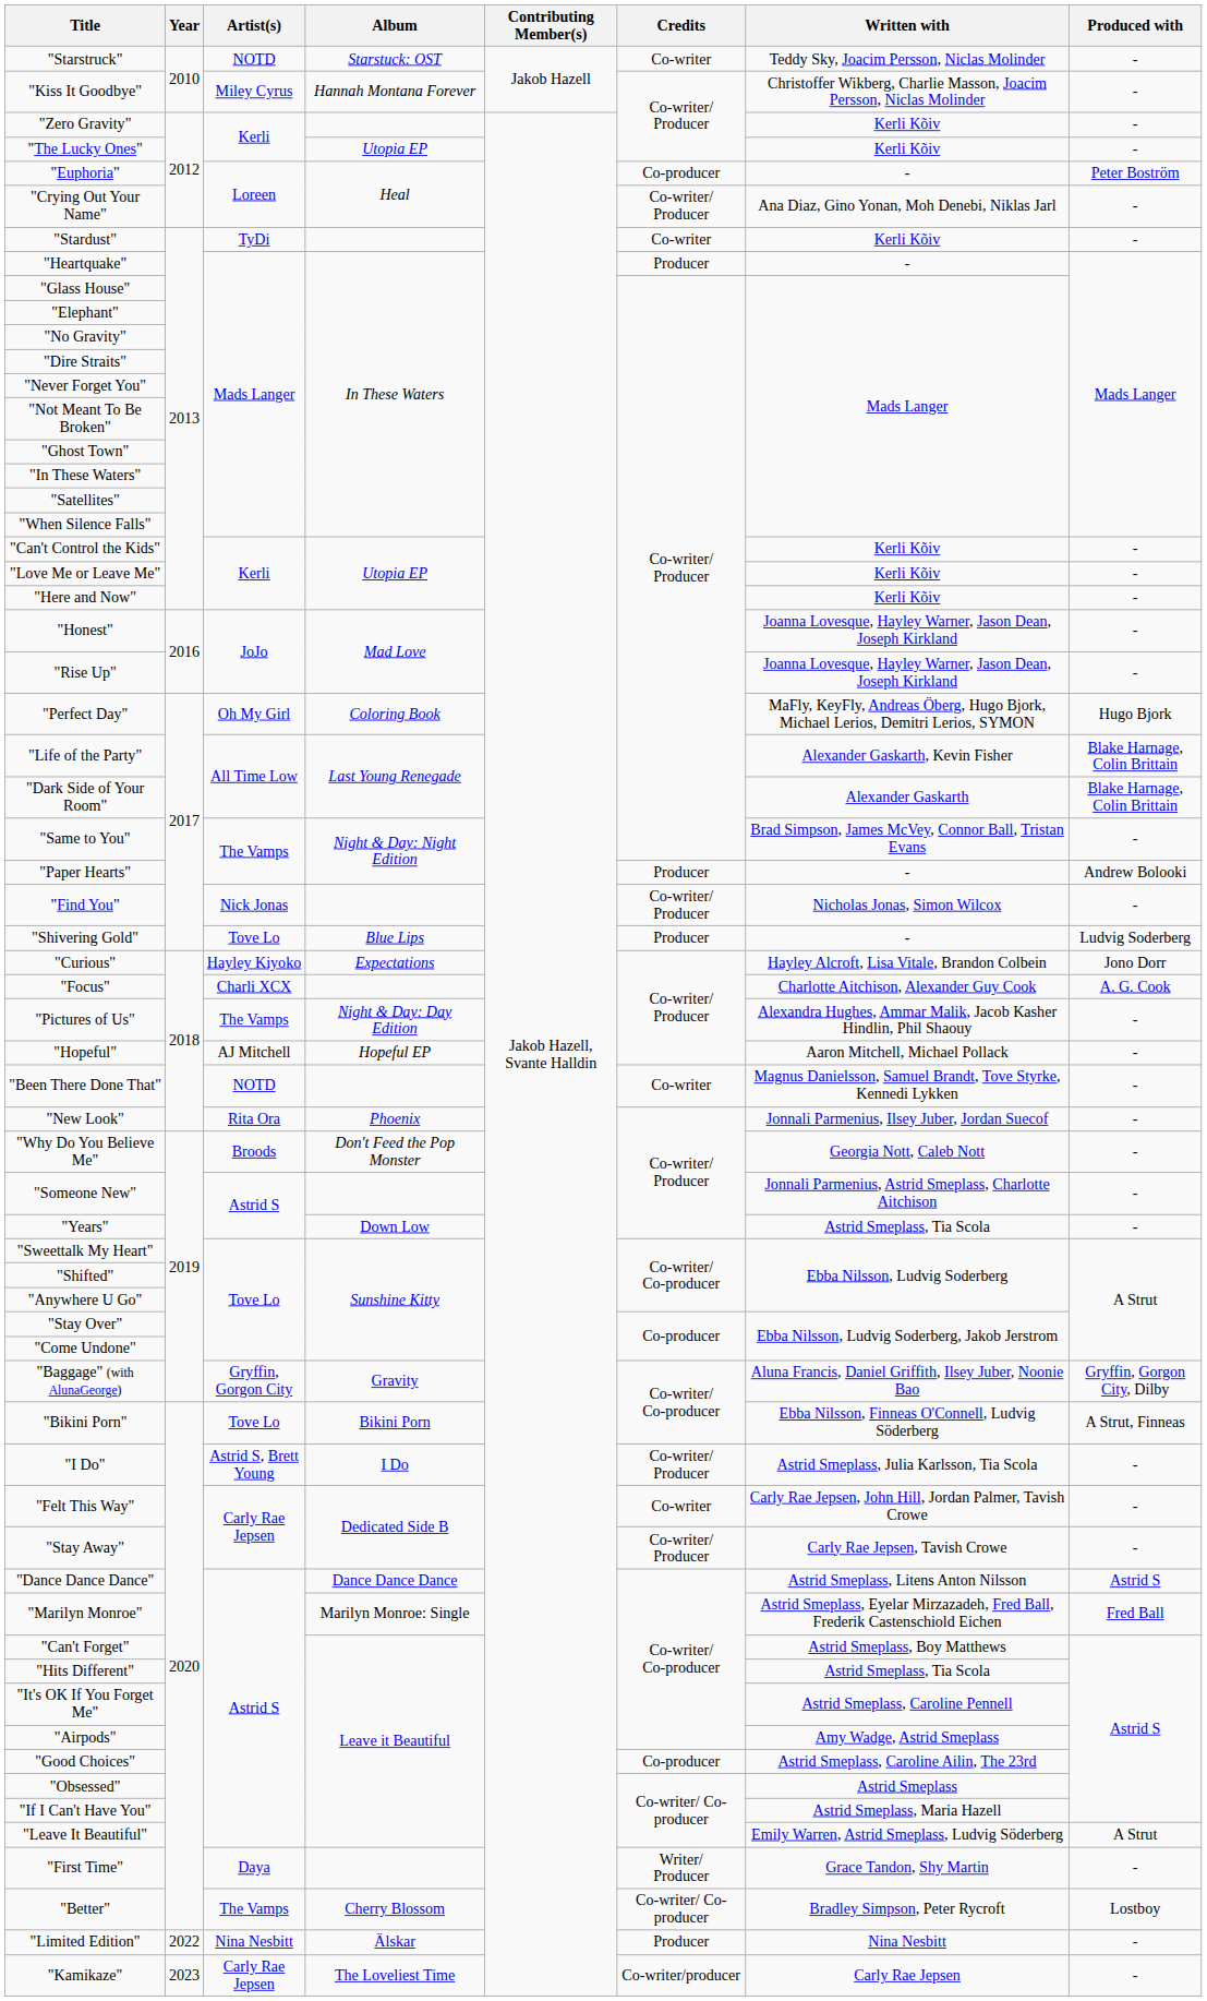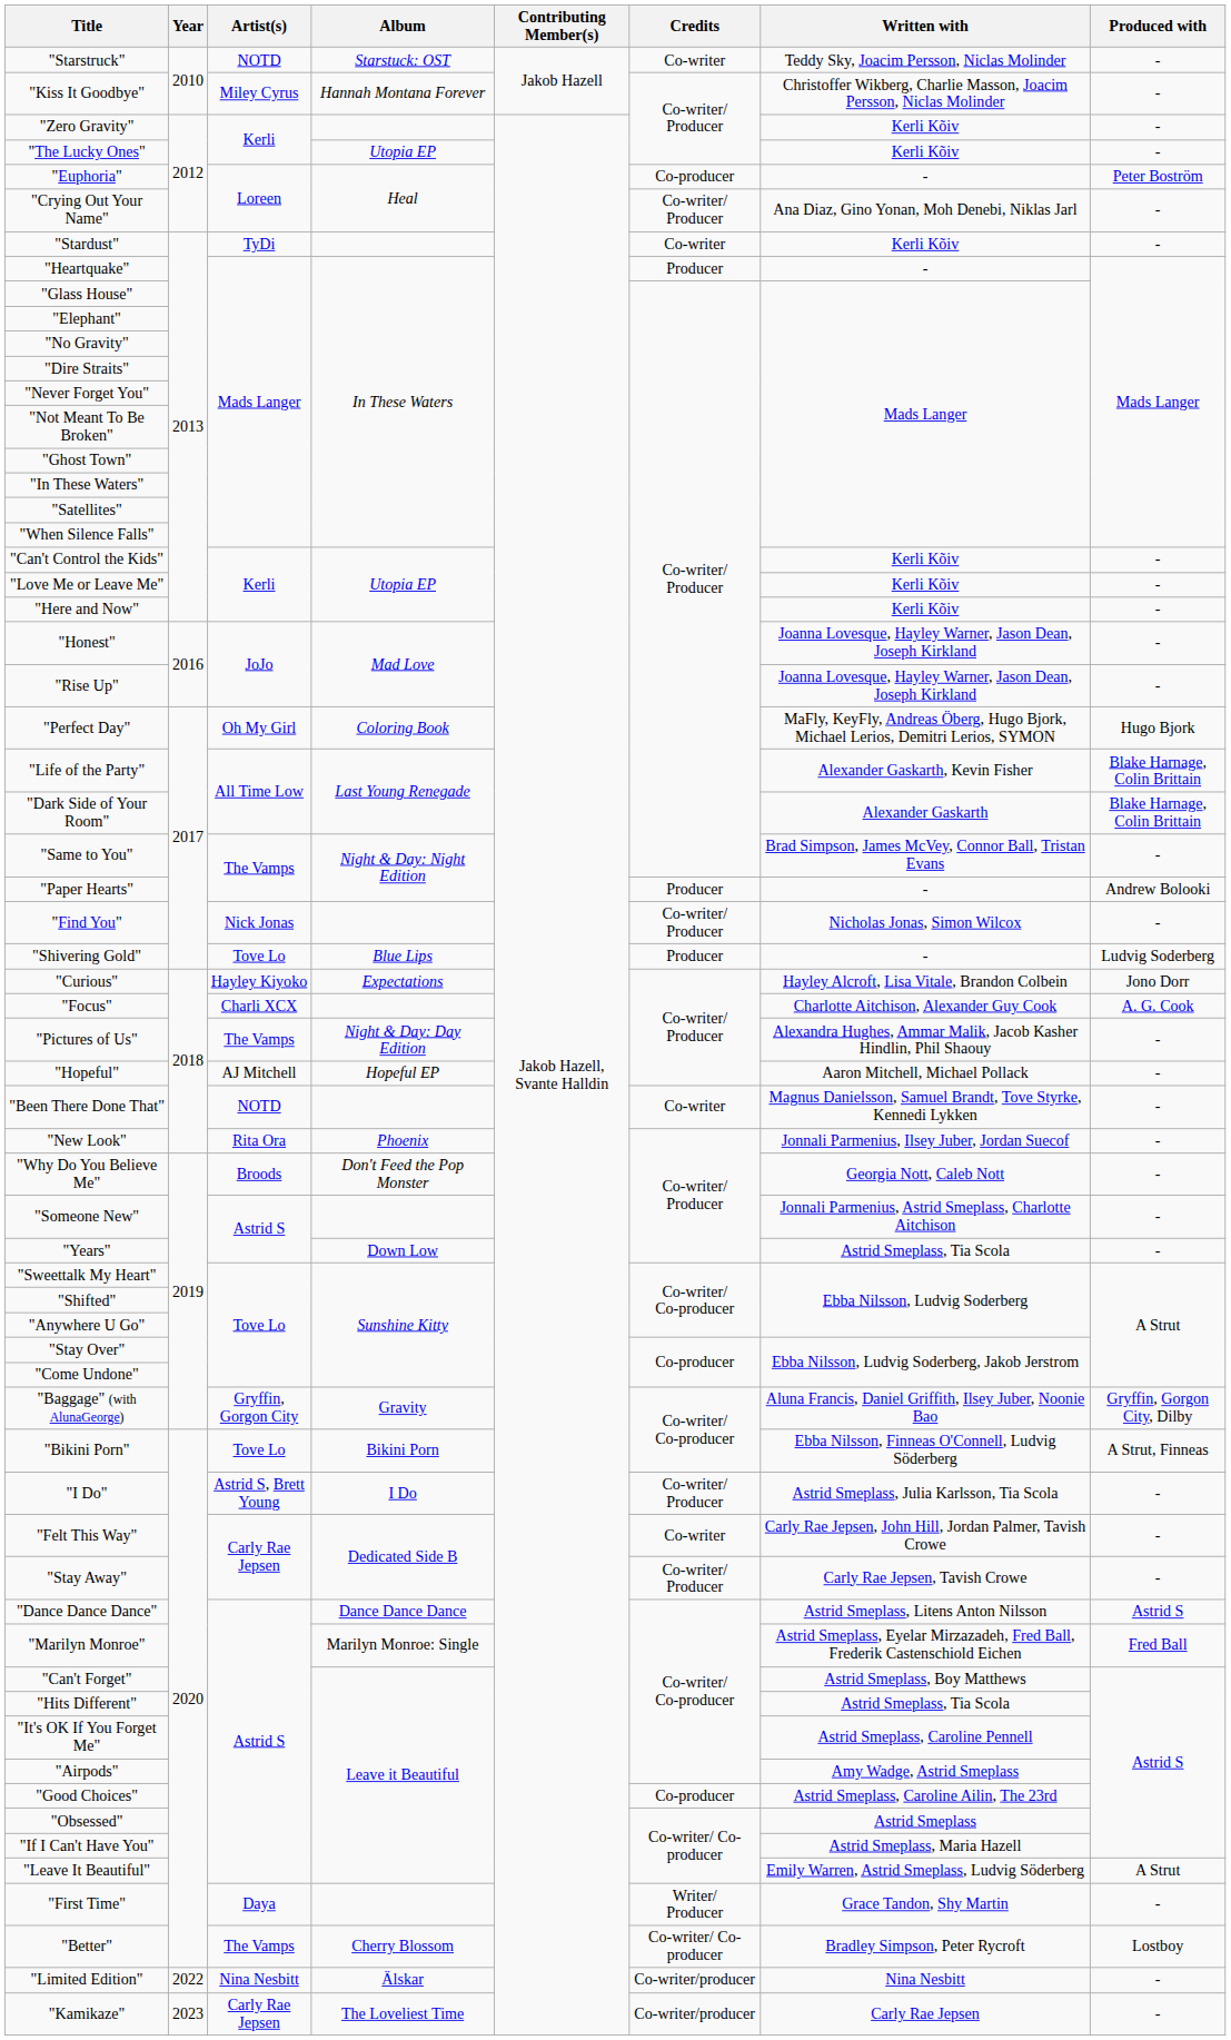 <table class="wikitable plainrowheaders" style="text-align:center;">
 <tr>
 <th scope="col" style="width:160px;">Title</th>
 <th scope="col">Year</th>
 <th scope="col">Artist(s)</th>
 <th scope="col" style="width:180px;">Album</th>
 <th scope="col">Contributing Member(s)</th>
 <th scope="col">Credits</th>
 <th scope="col">Written with</th>
 <th scope="col">Produced with</th>
 </tr>
 <tr>
 <td scope="row">"Starstruck"</td>
 <td rowspan="2">2010</td>
 <td><a href='#'>NOTD</a></td>
 <td><em><a href='#'>Starstuck: OST</a></em></td>
 <td rowspan="2">Jakob Hazell</td>
 <td>Co-writer</td>
 <td>Teddy Sky, <a href='#'>Joacim Persson</a>, <a href='#'>Niclas Molinder</a></td>
 <td>-</td>
 </tr>
 <tr>
 <td scope="row">"Kiss It Goodbye"</td>
 <td><a href='#'>Miley Cyrus</a></td>
 <td><em>Hannah Montana Forever</em></td>
 <td rowspan="3">Co-writer/<br>Producer</td>
 <td>Christoffer Wikberg, Charlie Masson, <a href='#'>Joacim Persson</a>, <a href='#'>Niclas Molinder</a></td>
 <td>-</td>
 </tr>
 <tr>
 <td scope="row">"Zero Gravity"</td>
 <td rowspan="4">2012</td>
 <td rowspan="2"><a href='#'>Kerli</a></td>
 <td></td>
 <td rowspan="61">Jakob Hazell,<br>Svante Halldin</td>
 <td><a href='#'>Kerli Kõiv</a></td>
 <td>-</td>
 </tr>
 <tr>
 <td scope="row">"<a href='#'>The Lucky Ones</a>"</td>
 <td><em><a href='#'>Utopia EP</a></em></td>
 <td><a href='#'>Kerli Kõiv</a></td>
 <td>-</td>
 </tr>
 <tr>
 <td scope="row">"<a href='#'>Euphoria</a>"</td>
 <td rowspan="2"><a href='#'>Loreen</a></td>
 <td rowspan="2"><em>Heal</em></td>
 <td>Co-producer</td>
 <td>-</td>
 <td><a href='#'>Peter Boström</a></td>
 </tr>
 <tr>
 <td scope="row">"Crying Out Your Name"</td>
 <td>Co-writer/<br>Producer</td>
 <td>Ana Diaz, Gino Yonan, Moh Denebi, Niklas Jarl</td>
 <td>-</td>
 </tr>
 <tr>
 <td scope="row">"Stardust"<br></td>
 <td rowspan="15">2013</td>
 <td><a href='#'>TyDi</a></td>
 <td></td>
 <td>Co-writer</td>
 <td><a href='#'>Kerli Kõiv</a></td>
 <td>-</td>
 </tr>
 <tr>
 <td scope="row">"Heartquake"</td>
 <td rowspan="11"><a href='#'>Mads Langer</a></td>
 <td rowspan="11"><em>In These Waters</em></td>
 <td>Producer</td>
 <td>-</td>
 <td rowspan="11"><a href='#'>Mads Langer</a></td>
 </tr>
 <tr>
 <td scope="row">"Glass House"</td>
 <td rowspan="19">Co-writer/<br>Producer</td>
 <td rowspan="10"><a href='#'>Mads Langer</a></td>
 </tr>
 <tr>
 <td scope="row">"Elephant"</td>
 </tr>
 <tr>
 <td scope="row">"No Gravity"</td>
 </tr>
 <tr>
 <td scope="row">"Dire Straits"</td>
 </tr>
 <tr>
 <td scope="row">"Never Forget You"</td>
 </tr>
 <tr>
 <td scope="row">"Not Meant To Be Broken"</td>
 </tr>
 <tr>
 <td scope="row">"Ghost Town"</td>
 </tr>
 <tr>
 <td scope="row">"In These Waters"</td>
 </tr>
 <tr>
 <td scope="row">"Satellites"</td>
 </tr>
 <tr>
 <td scope="row">"When Silence Falls"</td>
 </tr>
 <tr>
 <td scope="row">"Can't Control the Kids"</td>
 <td rowspan="3"><a href='#'>Kerli</a></td>
 <td rowspan="3"><em><a href='#'>Utopia EP</a></em></td>
 <td><a href='#'>Kerli Kõiv</a></td>
 <td>-</td>
 </tr>
 <tr>
 <td scope="row">"Love Me or Leave Me"</td>
 <td><a href='#'>Kerli Kõiv</a></td>
 <td>-</td>
 </tr>
 <tr>
 <td scope="row">"Here and Now"</td>
 <td><a href='#'>Kerli Kõiv</a></td>
 <td>-</td>
 </tr>
 <tr>
 <td scope="row">"Honest"</td>
 <td rowspan="2">2016</td>
 <td rowspan="2"><a href='#'>JoJo</a></td>
 <td rowspan="2"><em><a href='#'>Mad Love</a></em></td>
 <td><a href='#'>Joanna Lovesque</a>, <a href='#'>Hayley Warner</a>, <a href='#'>Jason Dean</a>, <a href='#'>Joseph Kirkland</a></td>
 <td>-</td>
 </tr>
 <tr>
 <td scope="row">"Rise Up"</td>
 <td><a href='#'>Joanna Lovesque</a>, <a href='#'>Hayley Warner</a>, <a href='#'>Jason Dean</a>, <a href='#'>Joseph Kirkland</a></td>
 <td>-</td>
 </tr>
 <tr>
 <td scope="row">"Perfect Day"</td>
 <td rowspan="7">2017</td>
 <td><a href='#'>Oh My Girl</a></td>
 <td><em><a href='#'>Coloring Book</a></em></td>
 <td>MaFly, KeyFly, <a href='#'>Andreas Öberg</a>, Hugo Bjork, Michael Lerios, Demitri Lerios, SYMON</td>
 <td>Hugo Bjork</td>
 </tr>
 <tr>
 <td scope="row">"Life of the Party"</td>
 <td rowspan="2"><a href='#'>All Time Low</a></td>
 <td rowspan="2"><em><a href='#'>Last Young Renegade</a></em></td>
 <td><a href='#'>Alexander Gaskarth</a>, Kevin Fisher</td>
 <td><a href='#'>Blake Harnage</a>, <a href='#'>Colin Brittain</a></td>
 </tr>
 <tr>
 <td scope="row">"Dark Side of Your Room"</td>
 <td><a href='#'>Alexander Gaskarth</a></td>
 <td><a href='#'>Blake Harnage</a>, <a href='#'>Colin Brittain</a></td>
 </tr>
 <tr>
 <td scope="row">"Same to You"</td>
 <td rowspan="2"><a href='#'>The Vamps</a></td>
 <td rowspan="2"><em><a href='#'>Night & Day: Night<br>Edition</a></em></td>
 <td><a href='#'>Brad Simpson</a>, <a href='#'>James McVey</a>, <a href='#'>Connor Ball</a>, <a href='#'>Tristan Evans</a></td>
 <td>-</td>
 </tr>
 <tr>
 <td scope="row">"Paper Hearts"</td>
 <td>Producer</td>
 <td>-</td>
 <td>Andrew Bolooki</td>
 </tr>
 <tr>
 <td scope="row">"<a href='#'>Find You</a>"</td>
 <td><a href='#'>Nick Jonas</a></td>
 <td></td>
 <td>Co-writer/<br>Producer</td>
 <td><a href='#'>Nicholas Jonas</a>, <a href='#'>Simon Wilcox</a></td>
 <td>-</td>
 </tr>
 <tr>
 <td scope="row">"Shivering Gold"</td>
 <td><a href='#'>Tove Lo</a></td>
 <td><em><a href='#'>Blue Lips</a></em></td>
 <td>Producer</td>
 <td>-</td>
 <td>Ludvig Soderberg</td>
 </tr>
 <tr>
 <td scope="row">"Curious"</td>
 <td rowspan="6">2018</td>
 <td><a href='#'>Hayley Kiyoko</a></td>
 <td><em><a href='#'>Expectations</a></em></td>
 <td rowspan="4">Co-writer/<br>Producer</td>
 <td><a href='#'>Hayley Alcroft</a>, <a href='#'>Lisa Vitale</a>, Brandon Colbein</td>
 <td>Jono Dorr</td>
 </tr>
 <tr>
 <td scope="row">"Focus"</td>
 <td><a href='#'>Charli XCX</a></td>
 <td></td>
 <td><a href='#'>Charlotte Aitchison</a>, <a href='#'>Alexander Guy Cook</a></td>
 <td><a href='#'>A. G. Cook</a></td>
 </tr>
 <tr>
 <td scope="row">"Pictures of Us"</td>
 <td><a href='#'>The Vamps</a></td>
 <td><em><a href='#'>Night & Day: Day<br>Edition</a></em></td>
 <td><a href='#'>Alexandra Hughes</a>, <a href='#'>Ammar Malik</a>, Jacob Kasher Hindlin, Phil Shaouy</td>
 <td>-</td>
 </tr>
 <tr>
 <td scope="row">"Hopeful"</td>
 <td>AJ Mitchell</td>
 <td><em>Hopeful EP</em></td>
 <td>Aaron Mitchell, Michael Pollack</td>
 <td>-</td>
 </tr>
 <tr>
 <td scope="row">"Been There Done That"<br></td>
 <td><a href='#'>NOTD</a></td>
 <td></td>
 <td>Co-writer</td>
 <td><a href='#'>Magnus Danielsson</a>, <a href='#'>Samuel Brandt</a>, <a href='#'>Tove Styrke</a>, Kennedi Lykken</td>
 <td>-</td>
 </tr>
 <tr>
 <td scope="row">"New Look"</td>
 <td><a href='#'>Rita Ora</a></td>
 <td><em><a href='#'>Phoenix</a></em></td>
 <td rowspan="4">Co-writer/<br>Producer</td>
 <td><a href='#'>Jonnali Parmenius</a>, <a href='#'>Ilsey Juber</a>, <a href='#'>Jordan Suecof</a></td>
 <td>-</td>
 </tr>
 <tr>
 <td scope="row">"Why Do You Believe Me"</td>
 <td rowspan="9">2019</td>
 <td><a href='#'>Broods</a></td>
 <td><em>Don't Feed the Pop Monster</em></td>
 <td><a href='#'>Georgia Nott</a>, <a href='#'>Caleb Nott</a></td>
 <td>-</td>
 </tr>
 <tr>
 <td scope="row">"Someone New"</td>
 <td rowspan="2"><a href='#'>Astrid S</a></td>
 <td></td>
 <td><a href='#'>Jonnali Parmenius</a>, <a href='#'>Astrid Smeplass</a>, <a href='#'>Charlotte Aitchison</a></td>
 <td>-</td>
 </tr>
 <tr>
 <td>"Years"</td>
 <td><a href='#'>Down Low</a></td>
 <td><a href='#'>Astrid Smeplass</a>, Tia Scola</td>
 <td>-</td>
 </tr>
 <tr>
 <td scope="row">"Sweettalk My Heart"</td>
 <td rowspan="5"><a href='#'>Tove Lo</a></td>
 <td rowspan="5"><em><a href='#'>Sunshine Kitty</a></em></td>
 <td rowspan="3">Co-writer/<br>Co-producer</td>
 <td rowspan="3"><a href='#'>Ebba Nilsson</a>, Ludvig Soderberg</td>
 <td rowspan="5">A Strut</td>
 </tr>
 <tr>
 <td scope="row">"Shifted"</td>
 </tr>
 <tr>
 <td scope="row">"Anywhere U Go"</td>
 </tr>
 <tr>
 <td scope="row">"Stay Over"</td>
 <td rowspan="2">Co-producer</td>
 <td rowspan="2"><a href='#'>Ebba Nilsson</a>, Ludvig Soderberg, Jakob Jerstrom</td>
 </tr>
 <tr>
 <td scope="row">"Come Undone"</td>
 </tr>
 <tr>
 <td>"Baggage" <small>(with <a href='#'>AlunaGeorge</a>)</small></td>
 <td><a href='#'>Gryffin</a>, <a href='#'>Gorgon City</a></td>
 <td><a href='#'>Gravity</a></td>
 <td rowspan="2">Co-writer/<br>Co-producer</td>
 <td><a href='#'>Aluna Francis</a>, <a href='#'>Daniel Griffith</a>, <a href='#'>Ilsey Juber</a>, <a href='#'>Noonie Bao</a></td>
 <td><a href='#'>Gryffin</a>, <a href='#'>Gorgon City</a>, Dilby</td>
 </tr>
 <tr>
 <td>"Bikini Porn"</td>
 <td rowspan="16">2020</td>
 <td><a href='#'>Tove Lo</a></td>
 <td><a href='#'>Bikini Porn</a></td>
 <td><a href='#'>Ebba Nilsson</a>, <a href='#'>Finneas O'Connell</a>, Ludvig Söderberg</td>
 <td>A Strut, Finneas</td>
 </tr>
 <tr>
 <td>"I Do"</td>
 <td><a href='#'>Astrid S</a>, <a href='#'>Brett Young</a></td>
 <td><a href='#'>I Do</a></td>
 <td>Co-writer/<br>Producer</td>
 <td><a href='#'>Astrid Smeplass</a>, Julia Karlsson, Tia Scola</td>
 <td>-</td>
 </tr>
 <tr>
 <td>"Felt This Way"</td>
 <td rowspan="2"><a href='#'>Carly Rae Jepsen</a></td>
 <td rowspan="2"><a href='#'>Dedicated Side B</a></td>
 <td>Co-writer</td>
 <td><a href='#'>Carly Rae Jepsen</a>, <a href='#'>John Hill</a>, Jordan Palmer, Tavish Crowe</td>
 <td>-</td>
 </tr>
 <tr>
 <td>"Stay Away"</td>
 <td>Co-writer/<br>Producer</td>
 <td><a href='#'>Carly Rae Jepsen</a>, Tavish Crowe</td>
 <td>-</td>
 </tr>
 <tr>
 <td>"Dance Dance Dance"</td>
 <td rowspan="10"><a href='#'>Astrid S</a></td>
 <td><a href='#'>Dance Dance Dance</a></td>
 <td rowspan="6">Co-writer/<br>Co-producer</td>
 <td><a href='#'>Astrid Smeplass</a>, Litens Anton Nilsson</td>
 <td><a href='#'>Astrid S</a></td>
 </tr>
 <tr>
 <td>"Marilyn Monroe"</td>
 <td>Marilyn Monroe: Single</td>
 <td><a href='#'>Astrid Smeplass</a>, Eyelar Mirzazadeh, <a href='#'>Fred Ball</a>, Frederik Castenschiold Eichen</td>
 <td><a href='#'>Fred Ball</a></td>
 </tr>
 <tr>
 <td>"Can't Forget"</td>
 <td rowspan="8"><a href='#'>Leave it Beautiful</a></td>
 <td><a href='#'>Astrid Smeplass</a>, Boy Matthews</td>
 <td rowspan="7"><a href='#'>Astrid S</a></td>
 </tr>
 <tr>
 <td>"Hits Different"</td>
 <td><a href='#'>Astrid Smeplass</a>, Tia Scola</td>
 </tr>
 <tr>
 <td>"It's OK If You Forget Me"</td>
 <td><a href='#'>Astrid Smeplass</a>, <a href='#'>Caroline Pennell</a></td>
 </tr>
 <tr>
 <td>"Airpods"</td>
 <td><a href='#'>Amy Wadge</a>, <a href='#'>Astrid Smeplass</a></td>
 </tr>
 <tr>
 <td>"Good Choices"</td>
 <td>Co-producer</td>
 <td><a href='#'>Astrid Smeplass</a>, <a href='#'>Caroline Ailin</a>, <a href='#'>The 23rd</a></td>
 </tr>
 <tr>
 <td>"Obsessed"</td>
 <td rowspan="3">Co-writer/ Co-producer</td>
 <td><a href='#'>Astrid Smeplass</a></td>
 </tr>
 <tr>
 <td>"If I Can't Have You"</td>
 <td><a href='#'>Astrid Smeplass</a>, Maria Hazell</td>
 </tr>
 <tr>
 <td>"Leave It Beautiful"</td>
 <td><a href='#'>Emily Warren</a>, <a href='#'>Astrid Smeplass</a>, Ludvig Söderberg</td>
 <td>A Strut</td>
 </tr>
 <tr>
 <td>"First Time"</td>
 <td><a href='#'>Daya</a></td>
 <td></td>
 <td>Writer/<br>Producer</td>
 <td><a href='#'>Grace Tandon</a>, <a href='#'>Shy Martin</a></td>
 <td>-</td>
 </tr>
 <tr>
 <td>"Better"</td>
 <td><a href='#'>The Vamps</a></td>
 <td><a href='#'>Cherry Blossom</a></td>
 <td>Co-writer/ Co-producer</td>
 <td><a href='#'>Bradley Simpson</a>, Peter Rycroft</td>
 <td>Lostboy</td>
 </tr>
 <tr>
 <td>"Limited Edition"</td>
 <td>2022</td>
 <td><a href='#'>Nina Nesbitt</a></td>
 <td><a href='#'>Älskar</a></td>
-<td>Producer</td>
+<td>Co-writer/producer</td>
 <td><a href='#'>Nina Nesbitt</a></td>
 <td>-</td>
 </tr>
 <tr>
 <td>"Kamikaze"</td>
 <td>2023</td>
 <td><a href='#'>Carly Rae Jepsen</a></td>
 <td><a href='#'>The Loveliest Time</a></td>
 <td>Co-writer/producer</td>
 <td><a href='#'>Carly Rae Jepsen</a></td>
 <td>-</td>
 </tr>
 </table>
